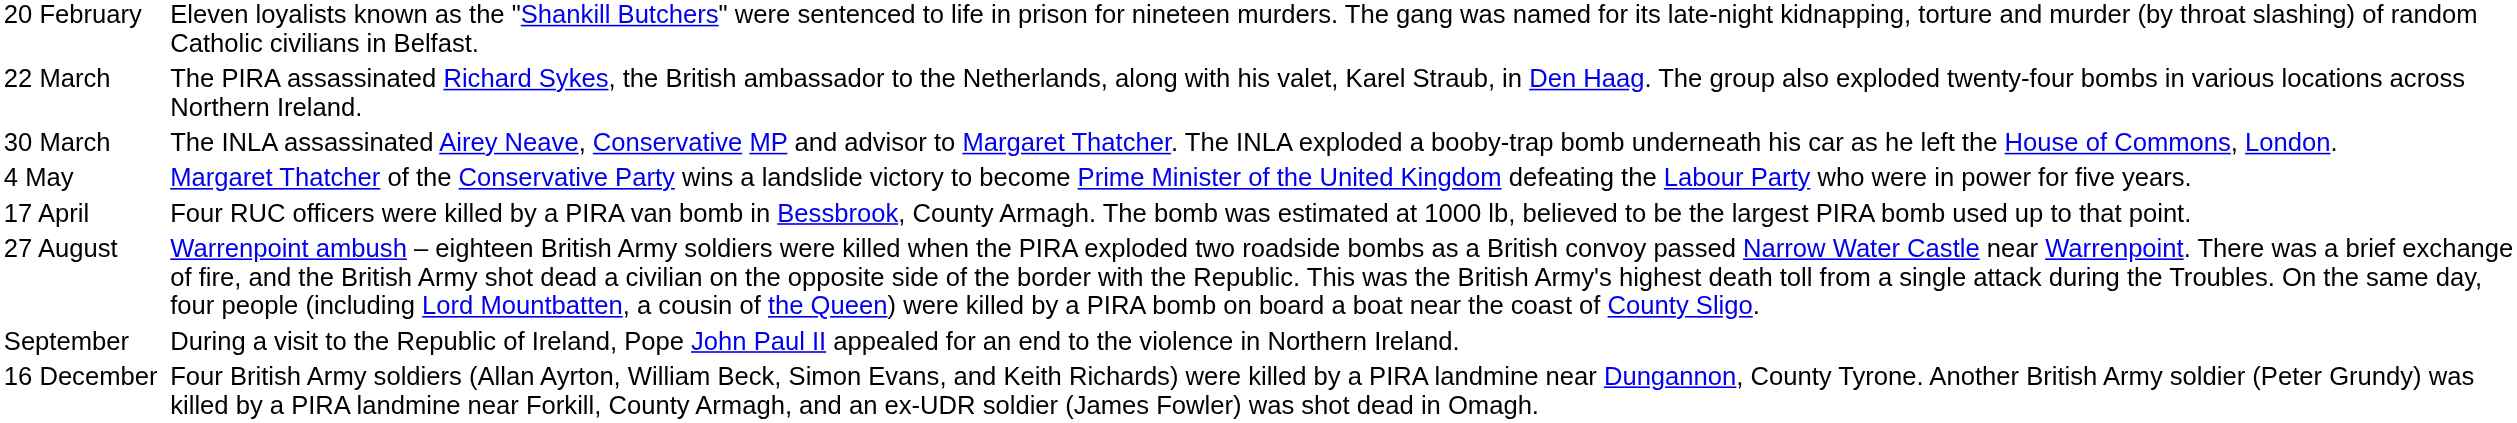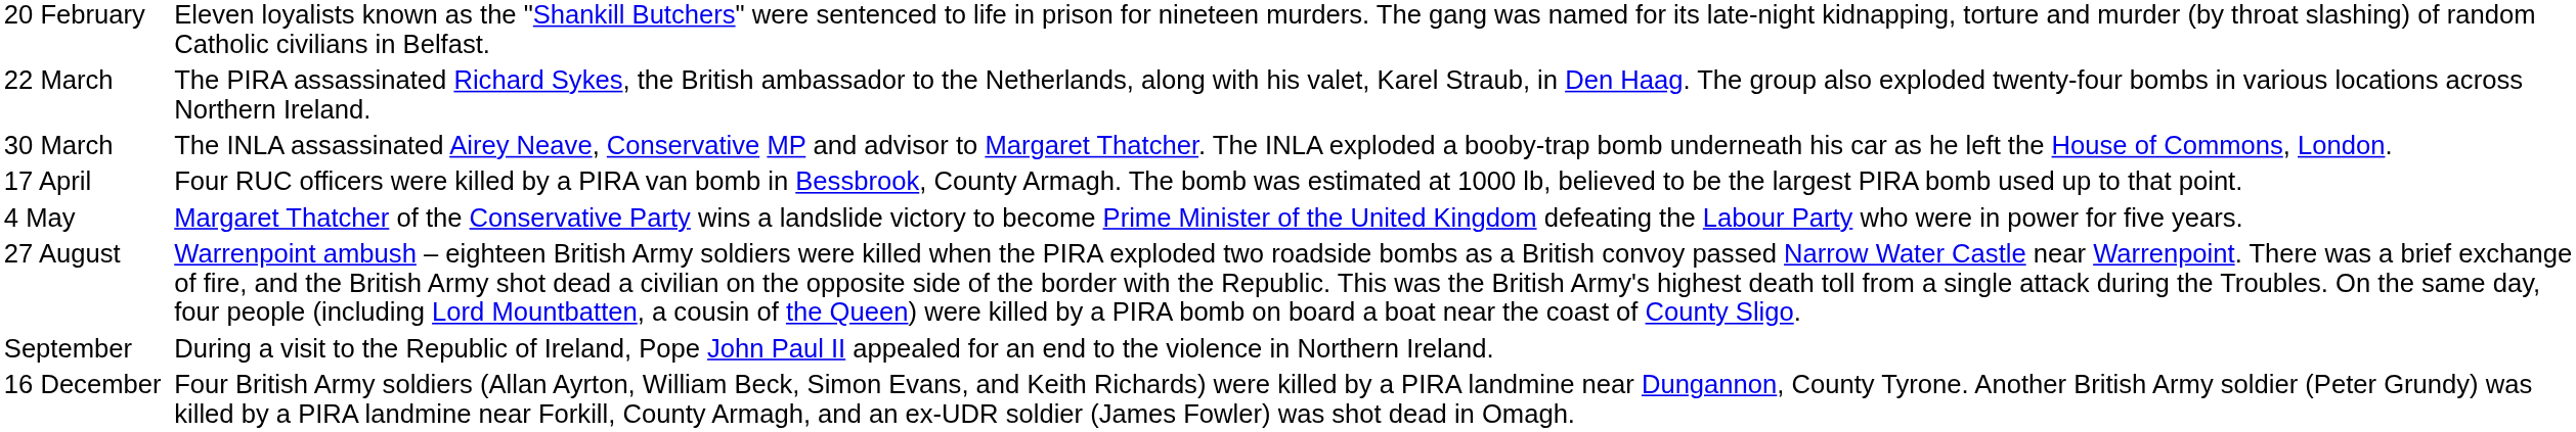 <table width=100%>
 <tr>
 <td style="width:100px; vertical-align:top;">20 February</td>
 <td>Eleven loyalists known as the "<a href='#'>Shankill Butchers</a>" were sentenced to life in prison for nineteen murders. The gang was named for its late-night kidnapping, torture and murder (by throat slashing) of random Catholic civilians in Belfast.</td>
 </tr>
 <tr>
 <td valign="top">22 March</td>
 <td>The PIRA assassinated <a href='#'>Richard Sykes</a>, the British ambassador to the Netherlands, along with his valet, Karel Straub, in <a href='#'>Den Haag</a>. The group also exploded twenty-four bombs in various locations across Northern Ireland.</td>
 </tr>
 <tr>
 <td valign="top">30 March</td>
 <td>The INLA assassinated <a href='#'>Airey Neave</a>, <a href='#'>Conservative</a> <a href='#'>MP</a> and advisor to <a href='#'>Margaret Thatcher</a>. The INLA exploded a booby-trap bomb underneath his car as he left the <a href='#'>House of Commons</a>, <a href='#'>London</a>.</td>
 </tr>
 <tr>
+<td valign="top">17 April</td>
+<td>Four RUC officers were killed by a PIRA van bomb in <a href='#'>Bessbrook</a>, County Armagh. The bomb was estimated at 1000 lb, believed to be the largest PIRA bomb used up to that point.</td>
+</tr>
+<tr>
 <td valign="top">4 May</td>
 <td><a href='#'>Margaret Thatcher</a> of the <a href='#'>Conservative Party</a> wins a landslide victory to become <a href='#'>Prime Minister of the United Kingdom</a> defeating the <a href='#'>Labour Party</a> who were in power for five years.</td>
-</tr>
-<tr>
-<td valign="top">17 April</td>
-<td>Four RUC officers were killed by a PIRA van bomb in <a href='#'>Bessbrook</a>, County Armagh. The bomb was estimated at 1000 lb, believed to be the largest PIRA bomb used up to that point.</td>
 </tr>
 <tr>
 <td valign="top">27 August</td>
 <td><a href='#'>Warrenpoint ambush</a> – eighteen British Army soldiers were killed when the PIRA exploded two roadside bombs as a British convoy passed <a href='#'>Narrow Water Castle</a> near <a href='#'>Warrenpoint</a>. There was a brief exchange of fire, and the British Army shot dead a civilian on the opposite side of the border with the Republic. This was the British Army's highest death toll from a single attack during the Troubles. On the same day, four people (including <a href='#'>Lord Mountbatten</a>, a cousin of <a href='#'>the Queen</a>) were killed by a PIRA bomb on board a boat near the coast of <a href='#'>County Sligo</a>.</td>
 </tr>
 <tr>
 <td valign="top">September</td>
 <td>During a visit to the Republic of Ireland, Pope <a href='#'>John Paul II</a> appealed for an end to the violence in Northern Ireland.</td>
 </tr>
 <tr>
 <td valign="top">16 December</td>
 <td>Four British Army soldiers (Allan Ayrton, William Beck, Simon Evans, and Keith Richards) were killed by a PIRA landmine near <a href='#'>Dungannon</a>, County Tyrone. Another British Army soldier (Peter Grundy) was killed by a PIRA landmine near Forkill, County Armagh, and an ex-UDR soldier (James Fowler) was shot dead in Omagh.</td>
 </tr>
 </table>
